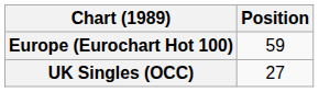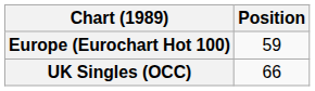 <table class="wikitable plainrowheaders" style="text-align:center">
 <tr>
 <th>Chart (1989)</th>
 <th>Position</th>
 </tr>
 <tr>
 <th scope="row">Europe (Eurochart Hot 100)</th>
 <td>59</td>
 </tr>
 <tr>
 <th scope="row">UK Singles (OCC)</th>
-<td>27</td>
+<td>66</td>
 </tr>
 </table>
